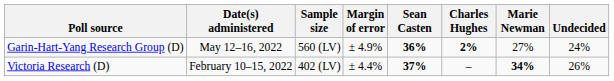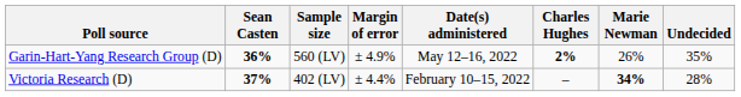 <table class="wikitable" style="font-size:90%;text-align:center;">
 <tr valign=bottom>
 <th>Poll source</th>
-<th>Date(s)<br>administered</th>
+<th style="width:60px;">Sean<br>Casten</th>
 <th>Sample<br>size</th>
 <th>Margin<br>of error</th>
-<th style="width:60px;">Sean<br>Casten</th>
+<th>Date(s)<br>administered</th>
 <th style="width:60px;">Charles<br>Hughes</th>
 <th style="width:60px;">Marie<br>Newman</th>
 <th>Undecided</th>
 </tr>
 <tr>
 <td style="text-align:left;"><a href='#'>Garin-Hart-Yang Research Group</a> (D)</td>
-<td>May 12–16, 2022</td>
+<td><strong>36%</strong></td>
 <td>560 (LV)</td>
 <td>± 4.9%</td>
-<td><strong>36%</strong></td>
+<td>May 12–16, 2022</td>
 <td><strong>2%</strong></td>
-<td>27%</td>
-<td>24%</td>
+<td>26%</td>
+<td>35%</td>
 </tr>
 <tr>
 <td style="text-align:left;"><a href='#'>Victoria Research</a> (D)</td>
-<td>February 10–15, 2022</td>
+<td><strong>37%</strong></td>
 <td>402 (LV)</td>
 <td>± 4.4%</td>
-<td><strong>37%</strong></td>
+<td>February 10–15, 2022</td>
 <td>–</td>
 <td><strong>34%</strong></td>
-<td>26%</td>
+<td>28%</td>
 </tr>
 </table>
